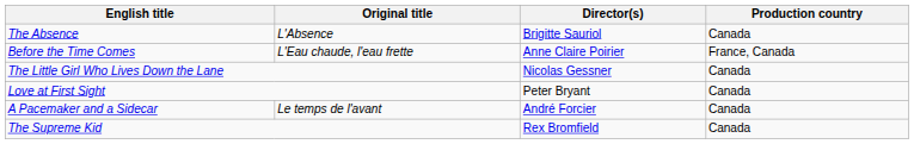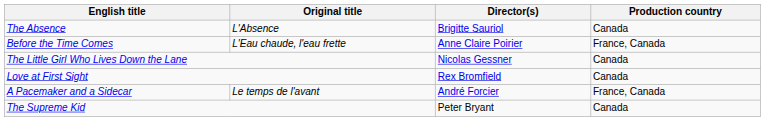 <table class="wikitable" width="95%">
 <tr>
 <th>English title</th>
 <th>Original title</th>
 <th>Director(s)</th>
 <th>Production country</th>
 </tr>
 <tr>
 <td><em><a href='#'>The Absence</a></em></td>
 <td><em>L'Absence</em></td>
 <td><a href='#'>Brigitte Sauriol</a></td>
 <td>Canada</td>
 </tr>
 <tr>
 <td><em><a href='#'>Before the Time Comes</a></em></td>
 <td><em>L'Eau chaude, l'eau frette</em></td>
 <td><a href='#'>Anne Claire Poirier</a></td>
 <td>France, Canada</td>
 </tr>
 <tr>
 <td colspan="2"><em><a href='#'>The Little Girl Who Lives Down the Lane</a></em></td>
 <td><a href='#'>Nicolas Gessner</a></td>
 <td>Canada</td>
 </tr>
 <tr>
 <td colspan=2><em><a href='#'>Love at First Sight</a></em></td>
-<td>Peter Bryant</td>
+<td><a href='#'>Rex Bromfield</a></td>
 <td>Canada</td>
 </tr>
 <tr>
 <td><em><a href='#'>A Pacemaker and a Sidecar</a></em></td>
 <td><em>Le temps de l'avant</em></td>
 <td><a href='#'>André Forcier</a></td>
-<td>Canada</td>
+<td>France, Canada</td>
 </tr>
 <tr>
 <td colspan="2"><em><a href='#'>The Supreme Kid</a></em></td>
-<td><a href='#'>Rex Bromfield</a></td>
+<td>Peter Bryant</td>
 <td>Canada</td>
 </tr>
 </table>
